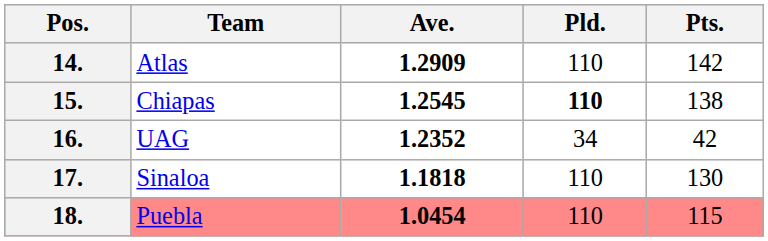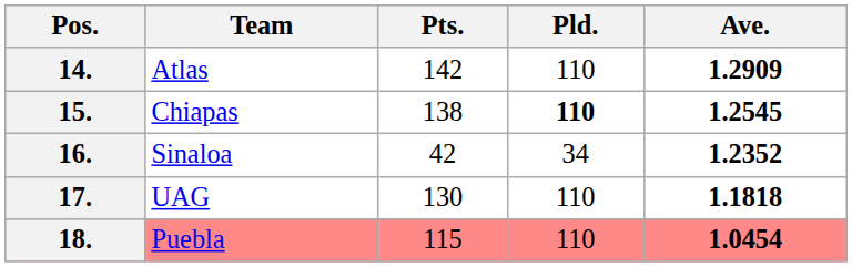 <table class="wikitable" style="border: 1px solid #ffffff; background-color: #f0f0f0" cellspacing="1" cellpadding="1" width="500">
 <tr bgcolor="#EFEFEF">
 <th align="center">Pos.</th>
 <th align="center">Team</th>
+<th align="center">Pts.</th>
+<th align="center">Pld.</th>
 <th align="center">Ave.</th>
-<th align="center">Pld.</th>
-<th align="center">Pts.</th>
 </tr>
 <tr align="left" valign="top" bgcolor="ffffff">
 <th align="center">14.</th>
 <td><a href='#'>Atlas</a></td>
+<td align="center">142</td>
+<td align="center">110</td>
 <td align="center"><strong>1.2909</strong></td>
-<td align="center">110</td>
-<td align="center">142</td>
 </tr>
 <tr align="left" valign="top" bgcolor="ffffff">
 <th align="center">15.</th>
 <td><a href='#'>Chiapas</a></td>
+<td align="center">138</td>
+<td align="center"><strong>110</strong></td>
 <td align="center"><strong>1.2545</strong></td>
-<td align="center"><strong>110</strong></td>
-<td align="center">138</td>
 </tr>
 <tr align="left" valign="top" bgcolor="ffffff">
 <th align="center">16.</th>
-<td><a href='#'>UAG</a></td>
+<td><a href='#'>Sinaloa</a></td>
+<td align="center">42</td>
+<td align="center">34</td>
 <td align="center"><strong>1.2352</strong></td>
-<td align="center">34</td>
-<td align="center">42</td>
 </tr>
 <tr align="left" valign="top" bgcolor="ffffff">
 <th align="center">17.</th>
-<td><a href='#'>Sinaloa</a></td>
+<td><a href='#'>UAG</a></td>
+<td align="center">130</td>
+<td align="center">110</td>
 <td align="center"><strong>1.1818</strong></td>
-<td align="center">110</td>
-<td align="center">130</td>
 </tr>
 <tr align="left" valign="top" bgcolor="ff8888">
 <th align="center">18.</th>
 <td><a href='#'>Puebla</a></td>
+<td align="center">115</td>
+<td align="center">110</td>
 <td align="center"><strong>1.0454</strong></td>
-<td align="center">110</td>
-<td align="center">115</td>
 </tr>
 </table>
